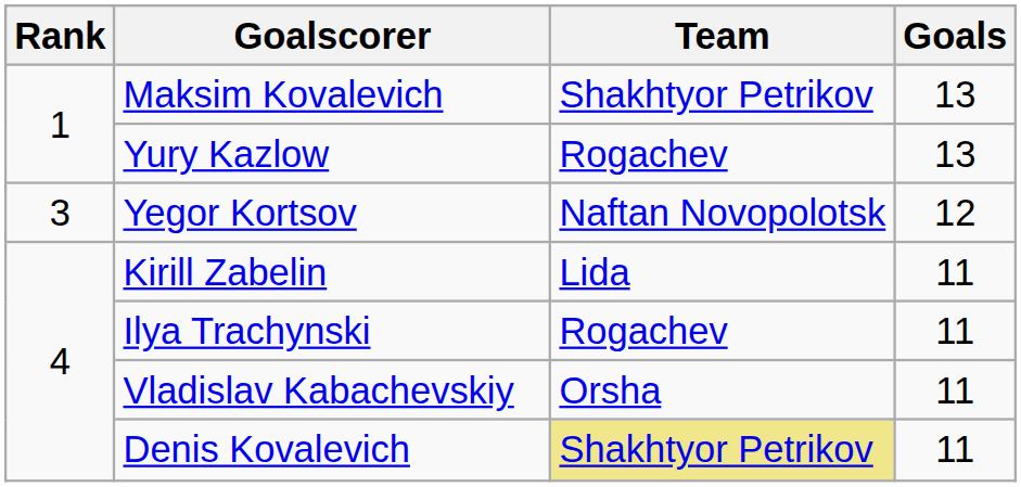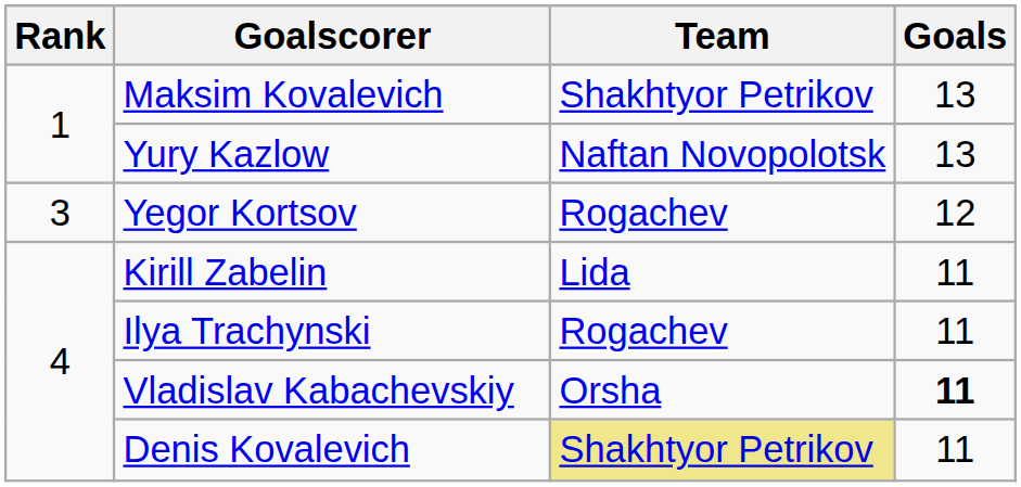 <table class="wikitable" style="font-size: 95%;">
 <tr bgcolor="#CCCCCC" align="center">
 <th>Rank</th>
 <th width=170>Goalscorer</th>
 <th>Team</th>
 <th>Goals</th>
 </tr>
 <tr>
 <td align="center" rowspan="2">1</td>
 <td> <a href='#'>Maksim Kovalevich</a></td>
 <td><a href='#'>Shakhtyor Petrikov</a></td>
 <td align="center">13</td>
 </tr>
 <tr>
 <td> <a href='#'>Yury Kazlow</a></td>
-<td><a href='#'>Rogachev</a></td>
+<td><a href='#'>Naftan Novopolotsk</a></td>
 <td align="center">13</td>
 </tr>
 <tr>
 <td align="center">3</td>
 <td> <a href='#'>Yegor Kortsov</a></td>
-<td><a href='#'>Naftan Novopolotsk</a></td>
+<td><a href='#'>Rogachev</a></td>
 <td align="center">12</td>
 </tr>
 <tr>
 <td align="center" rowspan="4">4</td>
 <td> <a href='#'>Kirill Zabelin</a></td>
 <td><a href='#'>Lida</a></td>
 <td align="center">11</td>
 </tr>
 <tr>
 <td> <a href='#'>Ilya Trachynski</a></td>
 <td><a href='#'>Rogachev</a></td>
 <td align="center">11</td>
 </tr>
 <tr>
 <td> <a href='#'>Vladislav Kabachevskiy</a></td>
 <td><a href='#'>Orsha</a></td>
-<td align="center">11</td>
+<td align="center"><strong>11</strong></td>
 </tr>
 <tr>
 <td> <a href='#'>Denis Kovalevich</a></td>
 <td style="background: khaki;"><a href='#'>Shakhtyor Petrikov</a></td>
 <td align="center">11</td>
 </tr>
 </table>
